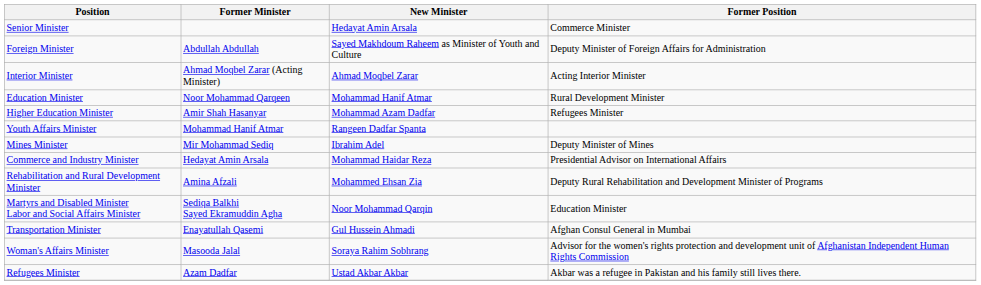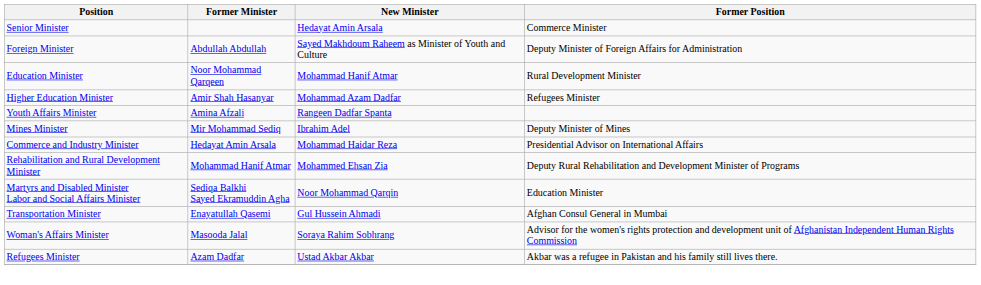 <table class="wikitable sortable">
 <tr>
 <th><strong>Position</strong></th>
 <th><strong>Former Minister</strong></th>
 <th><strong>New Minister</strong></th>
 <th><strong>Former Position</strong></th>
 </tr>
 <tr>
 <td><a href='#'>Senior Minister</a></td>
 <td></td>
 <td><a href='#'>Hedayat Amin Arsala</a></td>
 <td>Commerce Minister</td>
 </tr>
 <tr>
 <td><a href='#'>Foreign Minister</a></td>
 <td><a href='#'>Abdullah Abdullah</a></td>
 <td><a href='#'>Sayed Makhdoum Raheem</a> as Minister of Youth and Culture</td>
 <td>Deputy Minister of Foreign Affairs for Administration</td>
 </tr>
 <tr>
-<td><a href='#'>Interior Minister</a></td>
-<td><a href='#'>Ahmad Moqbel Zarar</a> (Acting Minister)</td>
-<td><a href='#'>Ahmad Moqbel Zarar</a></td>
-<td>Acting Interior Minister</td>
-</tr>
-<tr>
 <td><a href='#'>Education Minister</a></td>
 <td><a href='#'>Noor Mohammad Qarqeen</a></td>
 <td><a href='#'>Mohammad Hanif Atmar</a></td>
 <td>Rural Development Minister</td>
 </tr>
 <tr>
 <td><a href='#'>Higher Education Minister</a></td>
 <td><a href='#'>Amir Shah Hasanyar</a></td>
 <td><a href='#'>Mohammad Azam Dadfar</a></td>
 <td>Refugees Minister</td>
 </tr>
 <tr>
 <td><a href='#'>Youth Affairs Minister</a></td>
-<td><a href='#'>Mohammad Hanif Atmar</a></td>
+<td><a href='#'>Amina Afzali</a></td>
 <td><a href='#'>Rangeen Dadfar Spanta</a></td>
 <td></td>
 </tr>
 <tr>
 <td><a href='#'>Mines Minister</a></td>
 <td><a href='#'>Mir Mohammad Sediq</a></td>
 <td><a href='#'>Ibrahim Adel</a></td>
 <td>Deputy Minister of Mines</td>
 </tr>
 <tr>
 <td><a href='#'>Commerce and Industry Minister</a></td>
 <td><a href='#'>Hedayat Amin Arsala</a></td>
 <td><a href='#'>Mohammad Haidar Reza</a></td>
 <td>Presidential Advisor on International Affairs</td>
 </tr>
 <tr>
 <td><a href='#'>Rehabilitation and Rural Development Minister</a></td>
-<td><a href='#'>Amina Afzali</a></td>
+<td><a href='#'>Mohammad Hanif Atmar</a></td>
 <td><a href='#'>Mohammed Ehsan Zia</a></td>
 <td>Deputy Rural Rehabilitation and Development Minister of Programs</td>
 </tr>
 <tr>
 <td><a href='#'>Martyrs and Disabled Minister</a> <br> <a href='#'>Labor and Social Affairs Minister</a></td>
 <td><a href='#'>Sediqa Balkhi</a> <br> <a href='#'>Sayed Ekramuddin Agha</a></td>
 <td><a href='#'>Noor Mohammad Qarqin</a></td>
 <td>Education Minister</td>
 </tr>
 <tr>
 <td><a href='#'>Transportation Minister</a></td>
 <td><a href='#'>Enayatullah Qasemi</a></td>
 <td><a href='#'>Gul Hussein Ahmadi</a></td>
 <td>Afghan Consul General in Mumbai</td>
 </tr>
 <tr>
 <td><a href='#'>Woman's Affairs Minister</a></td>
 <td><a href='#'>Masooda Jalal</a></td>
 <td><a href='#'>Soraya Rahim Sobhrang</a></td>
 <td>Advisor for the women's rights protection and development unit of <a href='#'>Afghanistan Independent Human Rights Commission</a></td>
 </tr>
 <tr>
 <td><a href='#'>Refugees Minister</a></td>
 <td><a href='#'>Azam Dadfar</a></td>
 <td><a href='#'>Ustad Akbar Akbar</a></td>
 <td>Akbar was a refugee in Pakistan and his family still lives there.</td>
 </tr>
 <tr>
 </tr>
 </table>
